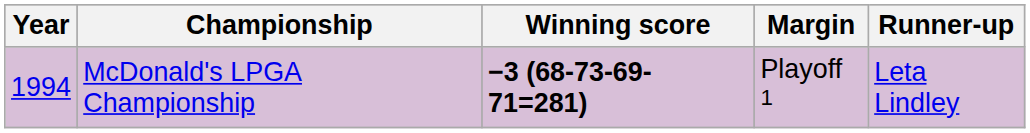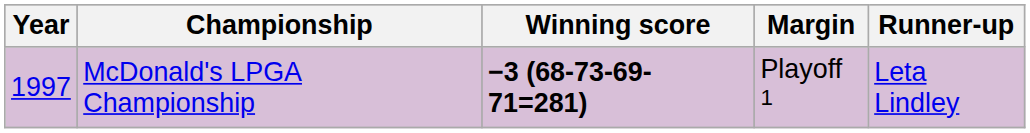 <table class="wikitable">
 <tr>
 <th>Year</th>
 <th>Championship</th>
 <th>Winning score</th>
 <th>Margin</th>
 <th>Runner-up</th>
 </tr>
 <tr style="background:#D8BFD8;">
-<td><a href='#'>1994</a></td>
+<td><a href='#'>1997</a></td>
 <td><a href='#'>McDonald's LPGA Championship</a></td>
 <td><strong>−3 (68-73-69-71=281)</strong></td>
 <td>Playoff <sup>1</sup></td>
 <td> <a href='#'>Leta Lindley</a></td>
 </tr>
 </table>
